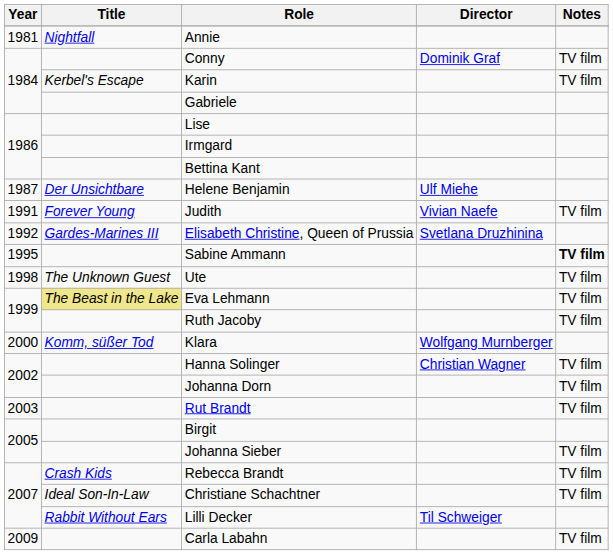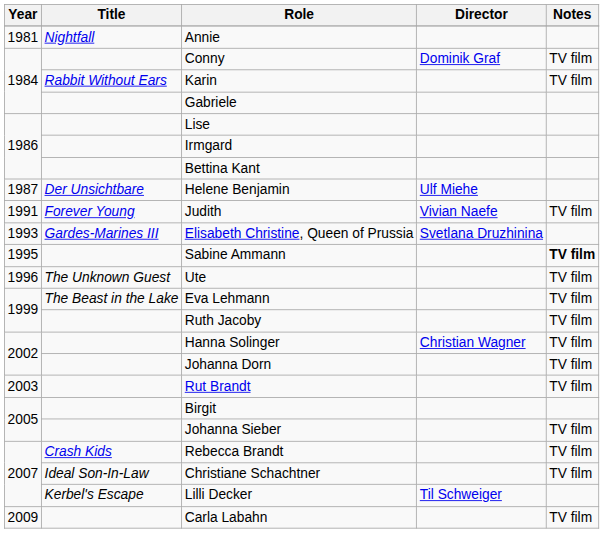 <table class="wikitable sortable">
 <tr>
 <th>Year</th>
 <th>Title</th>
 <th>Role</th>
 <th>Director</th>
 <th class="unsortable">Notes</th>
 </tr>
 <tr>
 </tr>
 <tr>
 <td>1981</td>
 <td><em><a href='#'>Nightfall</a></em></td>
 <td>Annie</td>
 <td></td>
 <td></td>
 </tr>
 <tr>
 <td rowspan=3>1984</td>
 <td><em></em></td>
 <td>Conny</td>
 <td><a href='#'>Dominik Graf</a></td>
 <td>TV film</td>
 </tr>
 <tr>
-<td><em>Kerbel's Escape</em></td>
+<td><em><a href='#'>Rabbit Without Ears</a></em></td>
 <td>Karin</td>
 <td></td>
 <td>TV film</td>
 </tr>
 <tr>
 <td><em></em></td>
 <td>Gabriele</td>
 <td></td>
 <td></td>
 </tr>
 <tr>
 <td rowspan=3>1986</td>
 <td><em></em></td>
 <td>Lise</td>
 <td></td>
 <td></td>
 </tr>
 <tr>
 <td><em></em></td>
 <td>Irmgard</td>
 <td></td>
 <td></td>
 </tr>
 <tr>
 <td><em></em></td>
 <td>Bettina Kant</td>
 <td></td>
 <td></td>
 </tr>
 <tr>
 <td>1987</td>
 <td><em><a href='#'>Der Unsichtbare</a></em></td>
 <td>Helene Benjamin</td>
 <td><a href='#'>Ulf Miehe</a></td>
 <td></td>
 </tr>
 <tr>
 <td>1991</td>
 <td><em><a href='#'>Forever Young</a></em></td>
 <td>Judith</td>
 <td><a href='#'>Vivian Naefe</a></td>
 <td>TV film</td>
 </tr>
 <tr>
-<td>1992</td>
+<td>1993</td>
 <td><em><a href='#'>Gardes-Marines III</a></em></td>
 <td><a href='#'>Elisabeth Christine</a>, Queen of Prussia</td>
 <td><a href='#'>Svetlana Druzhinina</a></td>
 <td></td>
 </tr>
 <tr>
 <td>1995</td>
 <td><em></em></td>
 <td>Sabine Ammann</td>
 <td></td>
 <td><strong>TV film</strong></td>
 </tr>
 <tr>
-<td>1998</td>
+<td>1996</td>
 <td><em>The Unknown Guest</em></td>
 <td>Ute</td>
 <td></td>
 <td>TV film</td>
 </tr>
 <tr>
 <td rowspan=2>1999</td>
-<td style="background: khaki;"><em>The Beast in the Lake</em></td>
+<td><em>The Beast in the Lake</em></td>
 <td>Eva Lehmann</td>
 <td></td>
 <td>TV film</td>
 </tr>
 <tr>
 <td><em></em></td>
 <td>Ruth Jacoby</td>
 <td></td>
 <td>TV film</td>
-</tr>
-<tr>
-<td>2000</td>
-<td><em><a href='#'>Komm, süßer Tod</a></em></td>
-<td>Klara</td>
-<td><a href='#'>Wolfgang Murnberger</a></td>
-<td></td>
 </tr>
 <tr>
 <td rowspan=2>2002</td>
 <td><em></em></td>
 <td>Hanna Solinger</td>
 <td><a href='#'>Christian Wagner</a></td>
 <td>TV film</td>
 </tr>
 <tr>
 <td><em></em></td>
 <td>Johanna Dorn</td>
 <td></td>
 <td>TV film</td>
 </tr>
 <tr>
 <td>2003</td>
 <td><em></em></td>
 <td><a href='#'>Rut Brandt</a></td>
 <td></td>
 <td>TV film</td>
 </tr>
 <tr>
 <td rowspan=2>2005</td>
 <td><em></em></td>
 <td>Birgit</td>
 <td></td>
 <td></td>
 </tr>
 <tr>
 <td><em></em></td>
 <td>Johanna Sieber</td>
 <td></td>
 <td>TV film</td>
 </tr>
 <tr>
 <td rowspan=3>2007</td>
 <td><em><a href='#'>Crash Kids</a></em></td>
 <td>Rebecca Brandt</td>
 <td></td>
 <td>TV film</td>
 </tr>
 <tr>
 <td><em>Ideal Son-In-Law</em></td>
 <td>Christiane Schachtner</td>
 <td></td>
 <td>TV film</td>
 </tr>
 <tr>
-<td><em><a href='#'>Rabbit Without Ears</a></em></td>
+<td><em>Kerbel's Escape</em></td>
 <td>Lilli Decker</td>
 <td><a href='#'>Til Schweiger</a></td>
 <td></td>
 </tr>
 <tr>
 <td>2009</td>
 <td><em></em></td>
 <td>Carla Labahn</td>
 <td></td>
 <td>TV film</td>
 </tr>
 </table>
